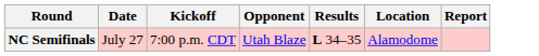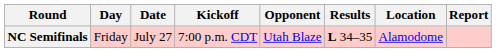 <table class="wikitable" style="font-size: 95%;">
 <tr>
 <th>Round</th>
+<th>Day</th>
 <th>Date</th>
 <th>Kickoff</th>
 <th>Opponent</th>
 <th>Results</th>
 <th>Location</th>
 <th>Report</th>
 </tr>
 <tr style="background:#fcc">
 <th align="center">NC Semifinals</th>
+<td align="center">Friday</td>
 <td align="center">July 27</td>
 <td align="center">7:00 p.m. <a href='#'>CDT</a></td>
 <td align="center"><a href='#'>Utah Blaze</a></td>
 <td align="center"><strong>L</strong> 34–35</td>
 <td align="center"><a href='#'>Alamodome</a></td>
 <td align="center"></td>
 </tr>
 </table>
